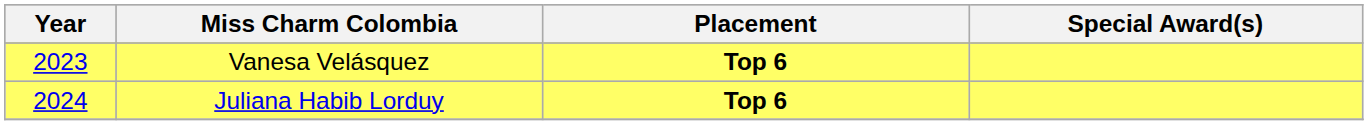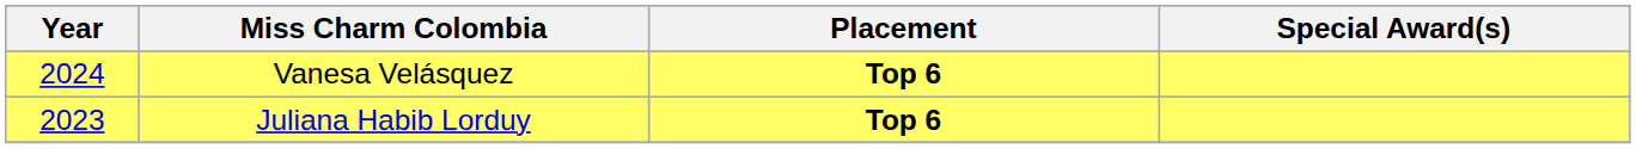 <table class="wikitable" style="font-size: 92%; text-align:center">
 <tr>
 <th width="60">Year</th>
 <th width="250">Miss Charm Colombia</th>
 <th width="250">Placement</th>
 <th width="230">Special Award(s)</th>
 </tr>
 <tr style="background-color:#FFFF66">
-<td><a href='#'>2023</a></td>
+<td><a href='#'>2024</a></td>
 <td>Vanesa Velásquez</td>
 <td><strong>Top 6</strong></td>
 <td></td>
 </tr>
 <tr style="background-color:#FFFF66">
-<td><a href='#'>2024</a></td>
+<td><a href='#'>2023</a></td>
 <td><a href='#'>Juliana Habib Lorduy</a></td>
 <td><strong>Top 6</strong></td>
 <td></td>
 </tr>
 <tr>
 </tr>
 </table>
